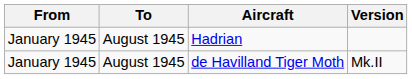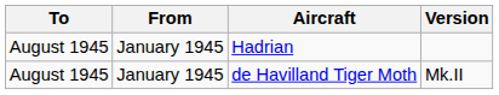 <table class="wikitable">
 <tr>
+<th>To</th>
 <th>From</th>
-<th>To</th>
 <th>Aircraft</th>
 <th>Version</th>
 </tr>
 <tr>
+<td>August 1945</td>
 <td>January 1945</td>
-<td>August 1945</td>
 <td><a href='#'>Hadrian</a></td>
 <td></td>
 </tr>
 <tr>
+<td>August 1945</td>
 <td>January 1945</td>
-<td>August 1945</td>
 <td><a href='#'>de Havilland Tiger Moth</a></td>
 <td>Mk.II</td>
 </tr>
 </table>
